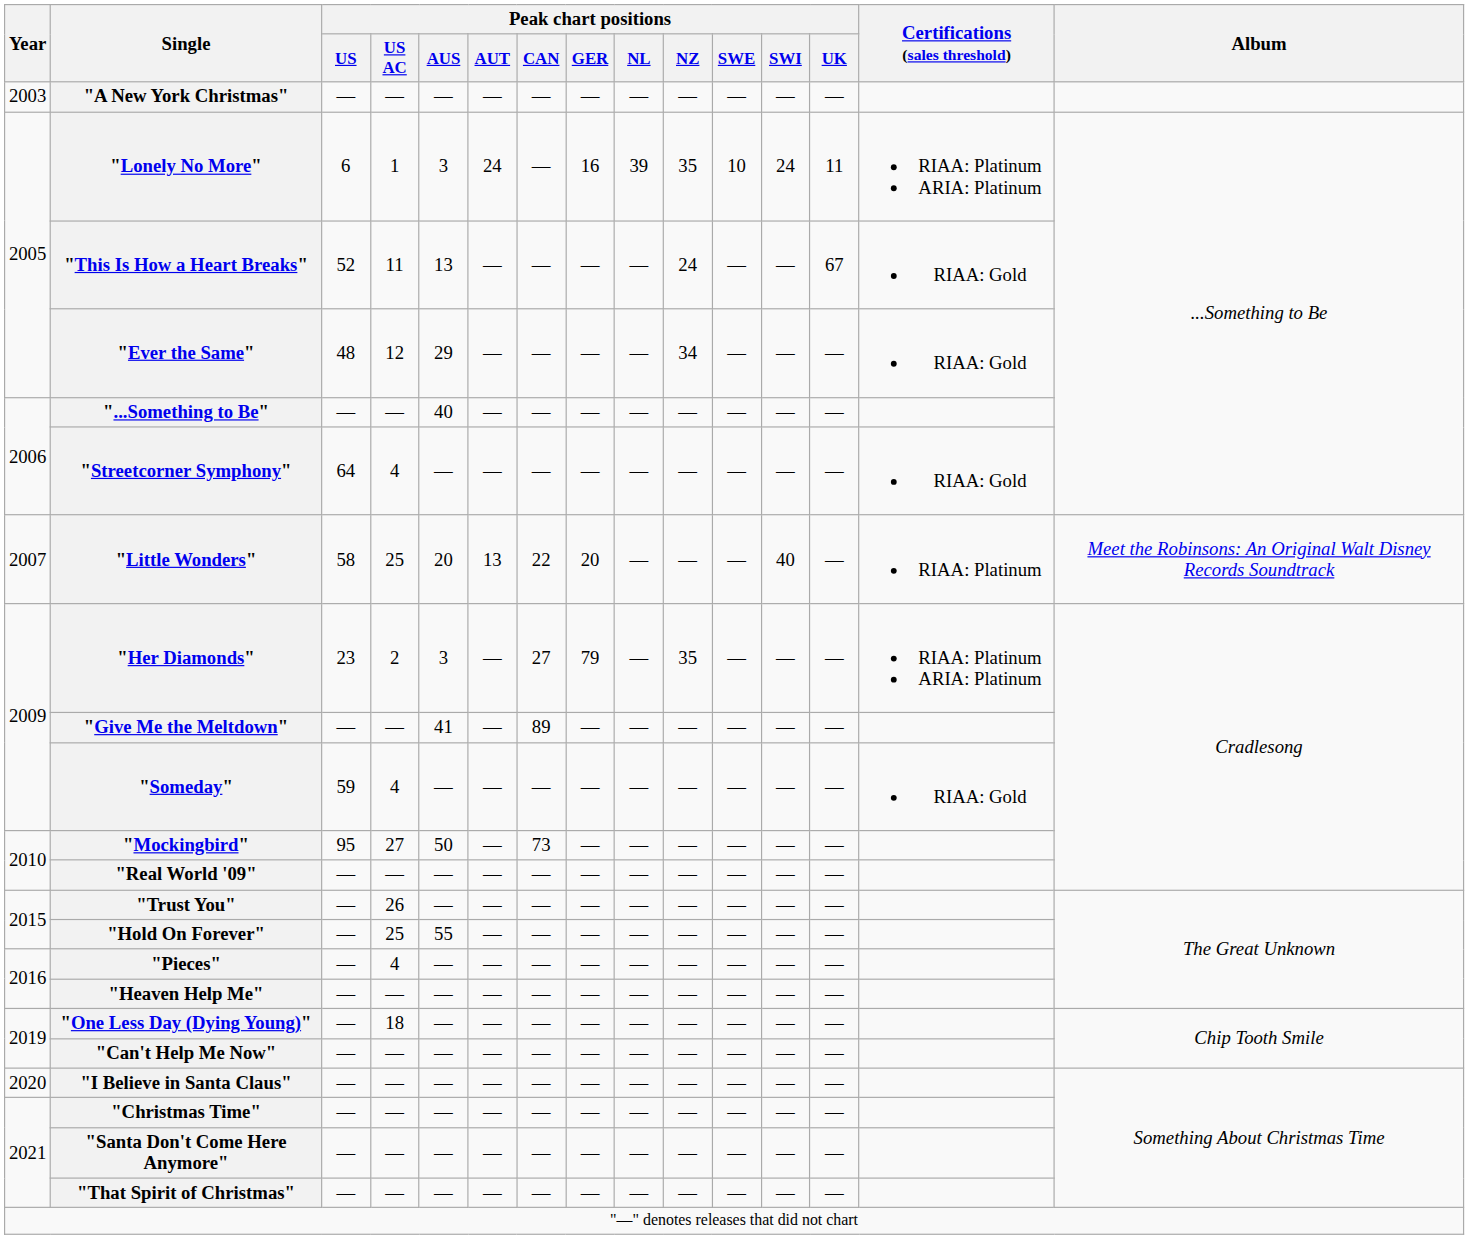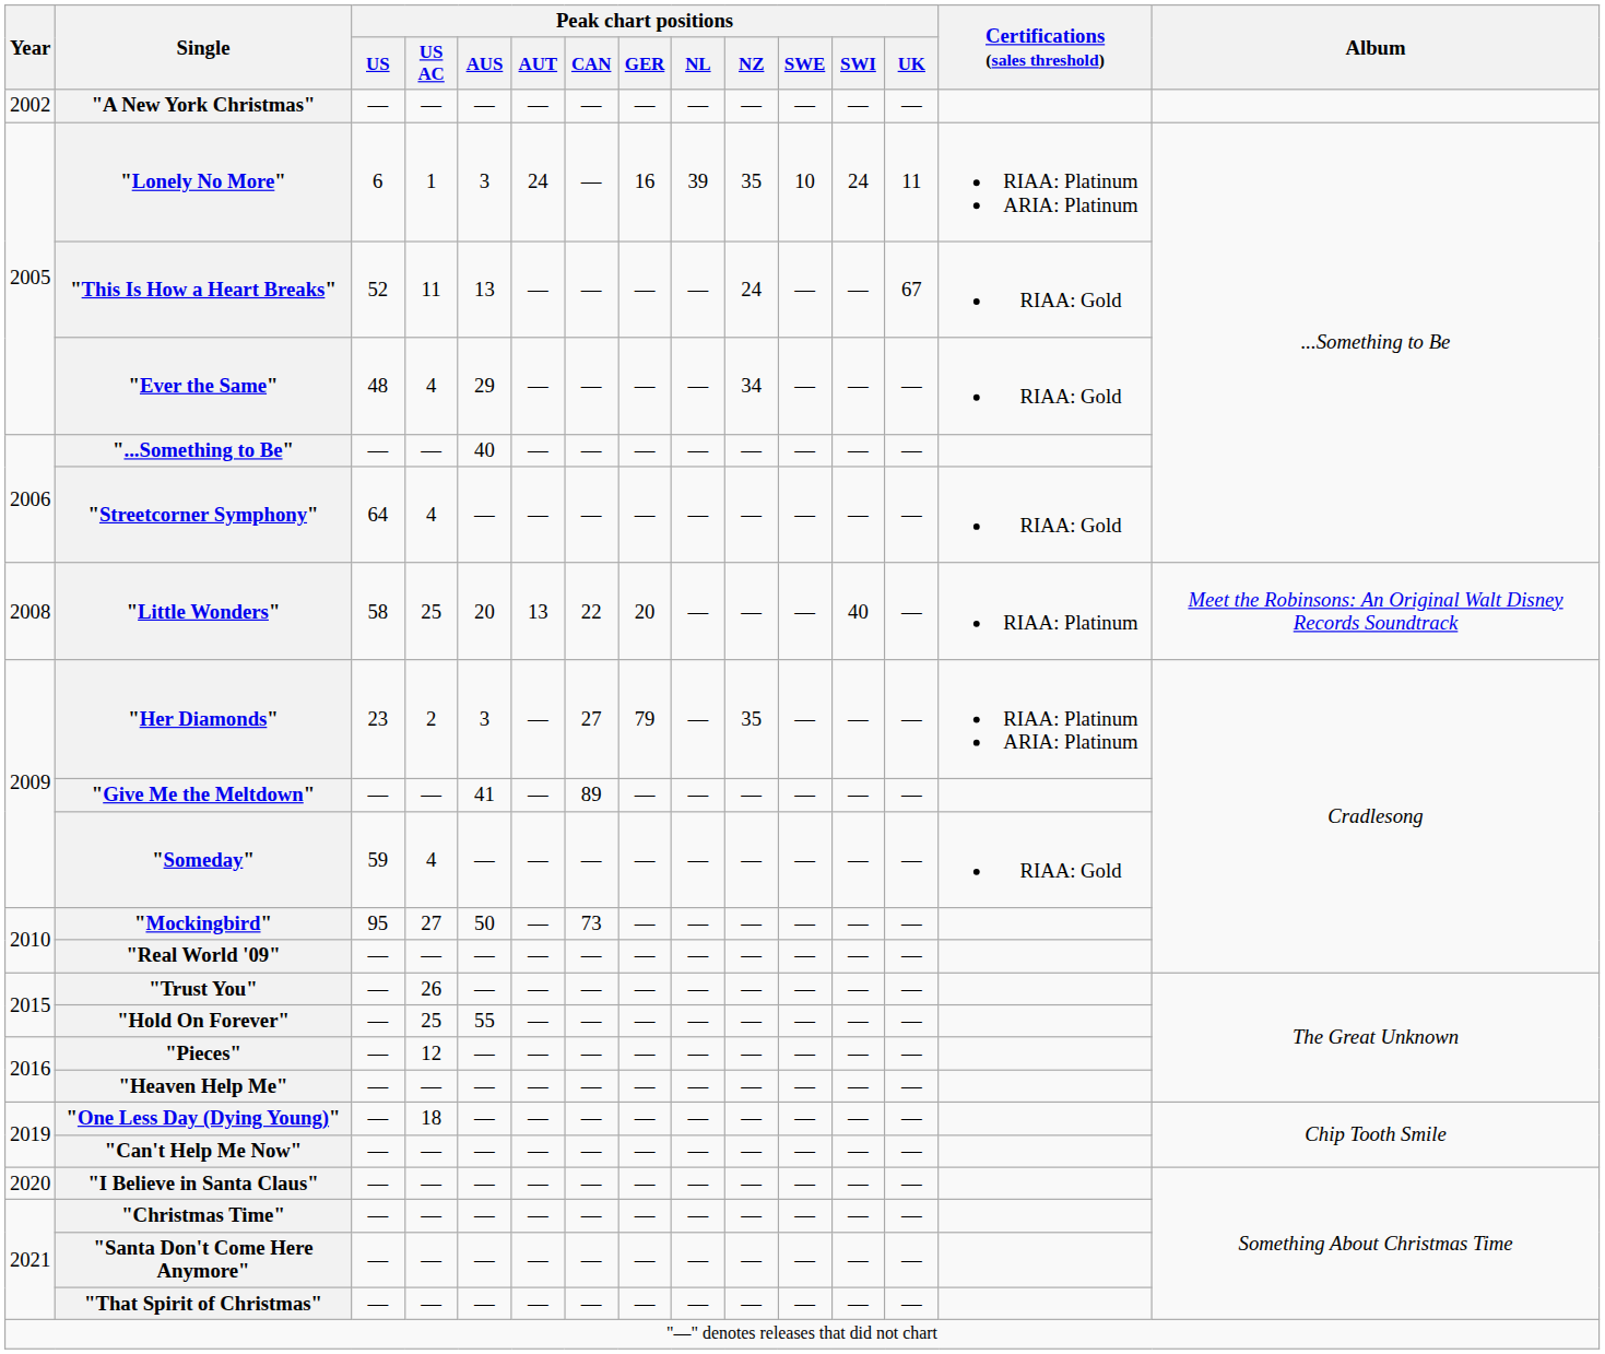 <table class="wikitable plainrowheaders" style="text-align:center;">
 <tr>
 <th rowspan="2">Year</th>
 <th rowspan="2" style="width:14em;">Single</th>
 <th colspan="11">Peak chart positions</th>
 <th rowspan="2" style="width:10em;"><a href='#'>Certifications</a><br><small>(<a href='#'>sales threshold</a>)</small></th>
 <th rowspan="2">Album</th>
 </tr>
 <tr style="font-size:90%;">
 <th width="35"><a href='#'>US</a><br></th>
 <th width="35"><a href='#'>US AC</a><br></th>
 <th width="35"><a href='#'>AUS</a><br></th>
 <th width="35"><a href='#'>AUT</a><br></th>
 <th width="35"><a href='#'>CAN</a><br></th>
 <th width="35"><a href='#'>GER</a><br></th>
 <th width="35"><a href='#'>NL</a><br></th>
 <th width="35"><a href='#'>NZ</a><br></th>
 <th width="35"><a href='#'>SWE</a><br></th>
 <th width="35"><a href='#'>SWI</a><br></th>
 <th width="35"><a href='#'>UK</a><br></th>
 </tr>
 <tr>
-<td>2003</td>
+<td>2002</td>
 <th scope="row">"A New York Christmas"</th>
 <td>—</td>
 <td>—</td>
 <td>—</td>
 <td>—</td>
 <td>—</td>
 <td>—</td>
 <td>—</td>
 <td>—</td>
 <td>—</td>
 <td>—</td>
 <td>—</td>
 <td></td>
 <td></td>
 </tr>
 <tr>
 <td rowspan="3">2005</td>
 <th scope="row">"<a href='#'>Lonely No More</a>"</th>
 <td>6</td>
 <td>1</td>
 <td>3</td>
 <td>24</td>
 <td>—</td>
 <td>16</td>
 <td>39</td>
 <td>35</td>
 <td>10</td>
 <td>24</td>
 <td>11</td>
 <td><br><ul><li>RIAA: Platinum</li><li>ARIA: Platinum</li></ul></td>
 <td rowspan="5"><em>...Something to Be</em></td>
 </tr>
 <tr>
 <th scope="row">"<a href='#'>This Is How a Heart Breaks</a>"</th>
 <td>52</td>
 <td>11</td>
 <td>13</td>
 <td>—</td>
 <td>—</td>
 <td>—</td>
 <td>—</td>
 <td>24</td>
 <td>—</td>
 <td>—</td>
 <td>67</td>
 <td><br><ul><li>RIAA: Gold</li></ul></td>
 </tr>
 <tr>
 <th scope="row">"<a href='#'>Ever the Same</a>"</th>
 <td>48</td>
-<td>12</td>
+<td>4</td>
 <td>29</td>
 <td>—</td>
 <td>—</td>
 <td>—</td>
 <td>—</td>
 <td>34</td>
 <td>—</td>
 <td>—</td>
 <td>—</td>
 <td><br><ul><li>RIAA: Gold</li></ul></td>
 </tr>
 <tr>
 <td rowspan="2">2006</td>
 <th scope="row">"<a href='#'>...Something to Be</a>"</th>
 <td>—</td>
 <td>—</td>
 <td>40</td>
 <td>—</td>
 <td>—</td>
 <td>—</td>
 <td>—</td>
 <td>—</td>
 <td>—</td>
 <td>—</td>
 <td>—</td>
 <td></td>
 </tr>
 <tr>
 <th scope="row">"<a href='#'>Streetcorner Symphony</a>"</th>
 <td>64</td>
 <td>4</td>
 <td>—</td>
 <td>—</td>
 <td>—</td>
 <td>—</td>
 <td>—</td>
 <td>—</td>
 <td>—</td>
 <td>—</td>
 <td>—</td>
 <td><br><ul><li>RIAA: Gold</li></ul></td>
 </tr>
 <tr>
-<td>2007</td>
+<td>2008</td>
 <th scope="row">"<a href='#'>Little Wonders</a>"</th>
 <td>58</td>
 <td>25</td>
 <td>20</td>
 <td>13</td>
 <td>22</td>
 <td>20</td>
 <td>—</td>
 <td>—</td>
 <td>—</td>
 <td>40</td>
 <td>—</td>
 <td><br><ul><li>RIAA: Platinum</li></ul></td>
 <td><em><a href='#'>Meet the Robinsons: An Original Walt Disney Records Soundtrack</a></em></td>
 </tr>
 <tr>
 <td rowspan="3">2009</td>
 <th scope="row">"<a href='#'>Her Diamonds</a>"</th>
 <td>23</td>
 <td>2</td>
 <td>3</td>
 <td>—</td>
 <td>27</td>
 <td>79</td>
 <td>—</td>
 <td>35</td>
 <td>—</td>
 <td>—</td>
 <td>—</td>
 <td><br><ul><li>RIAA: Platinum</li><li>ARIA: Platinum</li></ul></td>
 <td rowspan="5"><em>Cradlesong</em></td>
 </tr>
 <tr>
 <th scope="row">"<a href='#'>Give Me the Meltdown</a>"</th>
 <td>—</td>
 <td>—</td>
 <td>41</td>
 <td>—</td>
 <td>89</td>
 <td>—</td>
 <td>—</td>
 <td>—</td>
 <td>—</td>
 <td>—</td>
 <td>—</td>
 <td></td>
 </tr>
 <tr>
 <th scope="row">"<a href='#'>Someday</a>"</th>
 <td>59</td>
 <td>4</td>
 <td>—</td>
 <td>—</td>
 <td>—</td>
 <td>—</td>
 <td>—</td>
 <td>—</td>
 <td>—</td>
 <td>—</td>
 <td>—</td>
 <td><br><ul><li>RIAA: Gold</li></ul></td>
 </tr>
 <tr>
 <td rowspan="2">2010</td>
 <th scope="row">"<a href='#'>Mockingbird</a>"</th>
 <td>95</td>
 <td>27</td>
 <td>50</td>
 <td>—</td>
 <td>73</td>
 <td>—</td>
 <td>—</td>
 <td>—</td>
 <td>—</td>
 <td>—</td>
 <td>—</td>
 <td></td>
 </tr>
 <tr>
 <th scope="row">"Real World '09"</th>
 <td>—</td>
 <td>—</td>
 <td>—</td>
 <td>—</td>
 <td>—</td>
 <td>—</td>
 <td>—</td>
 <td>—</td>
 <td>—</td>
 <td>—</td>
 <td>—</td>
 <td></td>
 </tr>
 <tr>
 <td rowspan="2">2015</td>
 <th scope="row">"Trust You"</th>
 <td>—</td>
 <td>26</td>
 <td>—</td>
 <td>—</td>
 <td>—</td>
 <td>—</td>
 <td>—</td>
 <td>—</td>
 <td>—</td>
 <td>—</td>
 <td>—</td>
 <td></td>
 <td rowspan="4"><em>The Great Unknown</em></td>
 </tr>
 <tr>
 <th scope="row">"Hold On Forever"</th>
 <td>—</td>
 <td>25</td>
 <td>55</td>
 <td>—</td>
 <td>—</td>
 <td>—</td>
 <td>—</td>
 <td>—</td>
 <td>—</td>
 <td>—</td>
 <td>—</td>
 <td></td>
 </tr>
 <tr>
 <td rowspan="2">2016</td>
 <th scope="row">"Pieces"</th>
 <td>—</td>
-<td>4</td>
+<td>12</td>
 <td>—</td>
 <td>—</td>
 <td>—</td>
 <td>—</td>
 <td>—</td>
 <td>—</td>
 <td>—</td>
 <td>—</td>
 <td>—</td>
 <td></td>
 </tr>
 <tr>
 <th scope="row">"Heaven Help Me"</th>
 <td>—</td>
 <td>—</td>
 <td>—</td>
 <td>—</td>
 <td>—</td>
 <td>—</td>
 <td>—</td>
 <td>—</td>
 <td>—</td>
 <td>—</td>
 <td>—</td>
 <td></td>
 </tr>
 <tr>
 <td rowspan="2">2019</td>
 <th scope="row">"<a href='#'>One Less Day (Dying Young)</a>"</th>
 <td>—</td>
 <td>18</td>
 <td>—</td>
 <td>—</td>
 <td>—</td>
 <td>—</td>
 <td>—</td>
 <td>—</td>
 <td>—</td>
 <td>—</td>
 <td>—</td>
 <td></td>
 <td rowspan="2"><em>Chip Tooth Smile</em></td>
 </tr>
 <tr>
 <th scope="row">"Can't Help Me Now"</th>
 <td>—</td>
 <td>—</td>
 <td>—</td>
 <td>—</td>
 <td>—</td>
 <td>—</td>
 <td>—</td>
 <td>—</td>
 <td>—</td>
 <td>—</td>
 <td>—</td>
 <td></td>
 </tr>
 <tr>
 <td>2020</td>
 <th scope="row">"I Believe in Santa Claus"<br></th>
 <td>—</td>
 <td>—</td>
 <td>—</td>
 <td>—</td>
 <td>—</td>
 <td>—</td>
 <td>—</td>
 <td>—</td>
 <td>—</td>
 <td>—</td>
 <td>—</td>
 <td></td>
 <td rowspan=4><em>Something About Christmas Time</em></td>
 </tr>
 <tr>
 <td rowspan=3>2021</td>
 <th scope="row">"Christmas Time"<br> </th>
 <td>—</td>
 <td>—</td>
 <td>—</td>
 <td>—</td>
 <td>—</td>
 <td>—</td>
 <td>—</td>
 <td>—</td>
 <td>—</td>
 <td>—</td>
 <td>—</td>
 <td></td>
 </tr>
 <tr>
 <th scope="row">"Santa Don't Come Here Anymore"<br> </th>
 <td>—</td>
 <td>—</td>
 <td>—</td>
 <td>—</td>
 <td>—</td>
 <td>—</td>
 <td>—</td>
 <td>—</td>
 <td>—</td>
 <td>—</td>
 <td>—</td>
 <td></td>
 </tr>
 <tr>
 <th scope="row">"That Spirit of Christmas"<br> </th>
 <td>—</td>
 <td>—</td>
 <td>—</td>
 <td>—</td>
 <td>—</td>
 <td>—</td>
 <td>—</td>
 <td>—</td>
 <td>—</td>
 <td>—</td>
 <td>—</td>
 <td></td>
 </tr>
 <tr>
 <td colspan="20" style="font-size:85%">"—" denotes releases that did not chart</td>
 </tr>
 </table>
